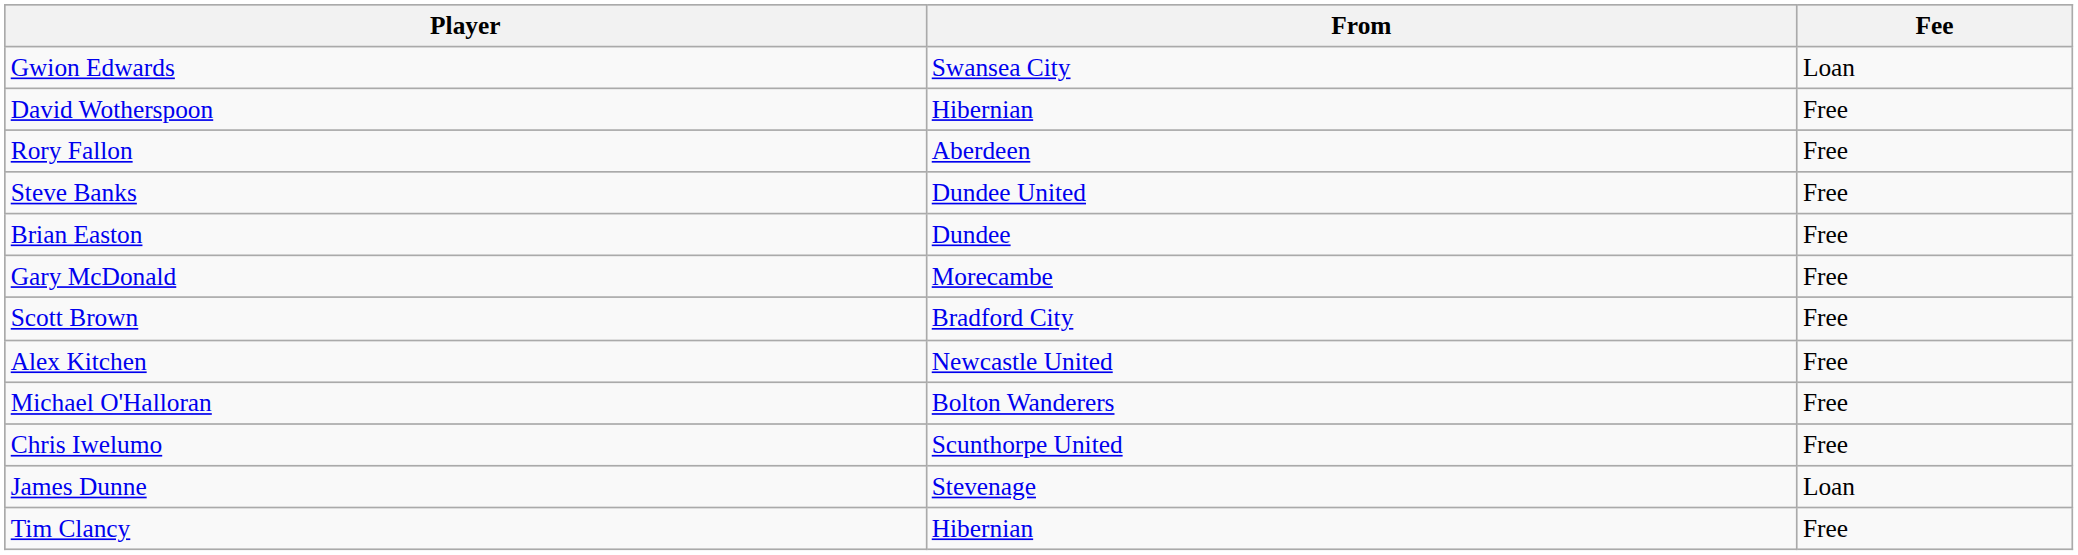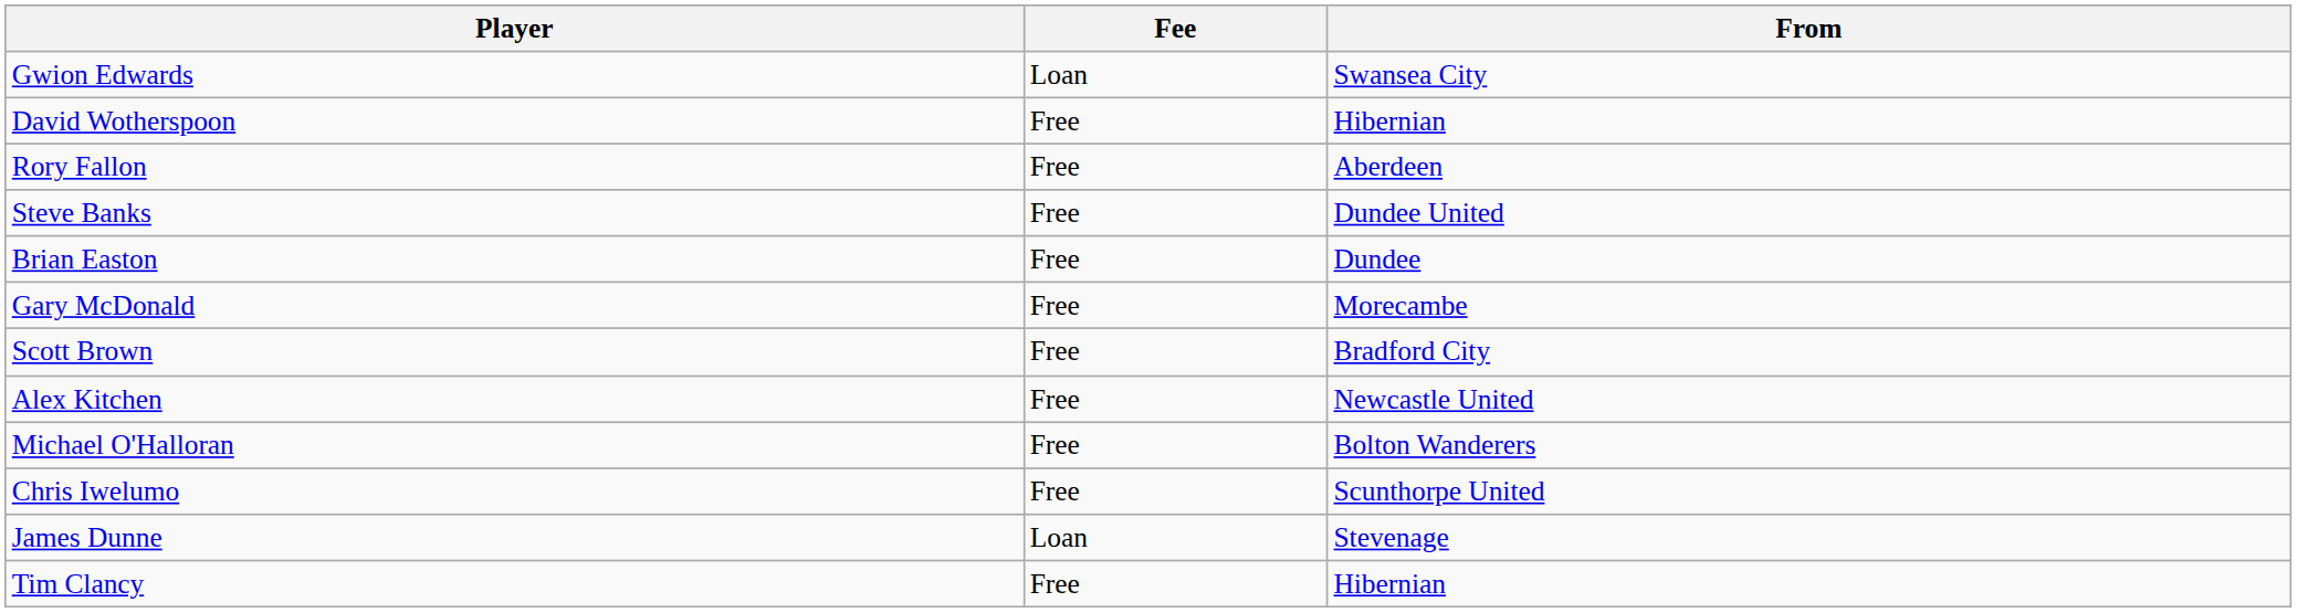 <table class="wikitable" style="text-align:center; font-size:95%;width:98%; text-align:left">
 <tr>
 <th>Player</th>
+<th>Fee</th>
 <th>From</th>
-<th>Fee</th>
 </tr>
 <tr>
 <td> <a href='#'>Gwion Edwards</a></td>
+<td>Loan</td>
 <td> <a href='#'>Swansea City</a></td>
-<td>Loan</td>
 </tr>
 <tr>
 <td> <a href='#'>David Wotherspoon</a></td>
+<td>Free</td>
 <td> <a href='#'>Hibernian</a></td>
-<td>Free</td>
 </tr>
 <tr>
 <td> <a href='#'>Rory Fallon</a></td>
+<td>Free</td>
 <td> <a href='#'>Aberdeen</a></td>
-<td>Free</td>
 </tr>
 <tr>
 <td> <a href='#'>Steve Banks</a></td>
+<td>Free</td>
 <td> <a href='#'>Dundee United</a></td>
-<td>Free</td>
 </tr>
 <tr>
 <td> <a href='#'>Brian Easton</a></td>
+<td>Free</td>
 <td> <a href='#'>Dundee</a></td>
-<td>Free</td>
 </tr>
 <tr>
 <td> <a href='#'>Gary McDonald</a></td>
+<td>Free</td>
 <td> <a href='#'>Morecambe</a></td>
-<td>Free</td>
 </tr>
 <tr>
 <td> <a href='#'>Scott Brown</a></td>
+<td>Free</td>
 <td> <a href='#'>Bradford City</a></td>
-<td>Free</td>
 </tr>
 <tr>
 <td> <a href='#'>Alex Kitchen</a></td>
+<td>Free</td>
 <td> <a href='#'>Newcastle United</a></td>
-<td>Free</td>
 </tr>
 <tr>
 <td> <a href='#'>Michael O'Halloran</a></td>
+<td>Free</td>
 <td> <a href='#'>Bolton Wanderers</a></td>
-<td>Free</td>
 </tr>
 <tr>
 <td> <a href='#'>Chris Iwelumo</a></td>
+<td>Free</td>
 <td> <a href='#'>Scunthorpe United</a></td>
-<td>Free</td>
 </tr>
 <tr>
 <td> <a href='#'>James Dunne</a></td>
+<td>Loan</td>
 <td> <a href='#'>Stevenage</a></td>
-<td>Loan</td>
 </tr>
 <tr>
 <td> <a href='#'>Tim Clancy</a></td>
+<td>Free</td>
 <td> <a href='#'>Hibernian</a></td>
-<td>Free</td>
 </tr>
 </table>
